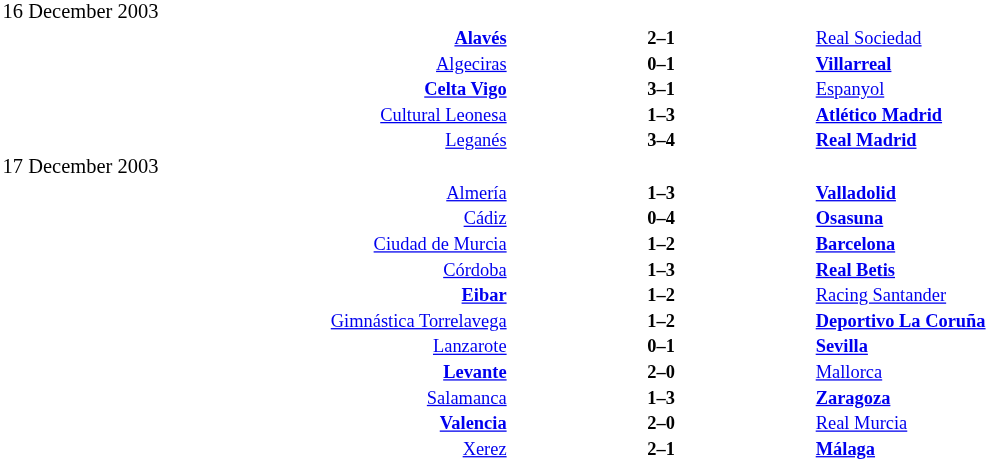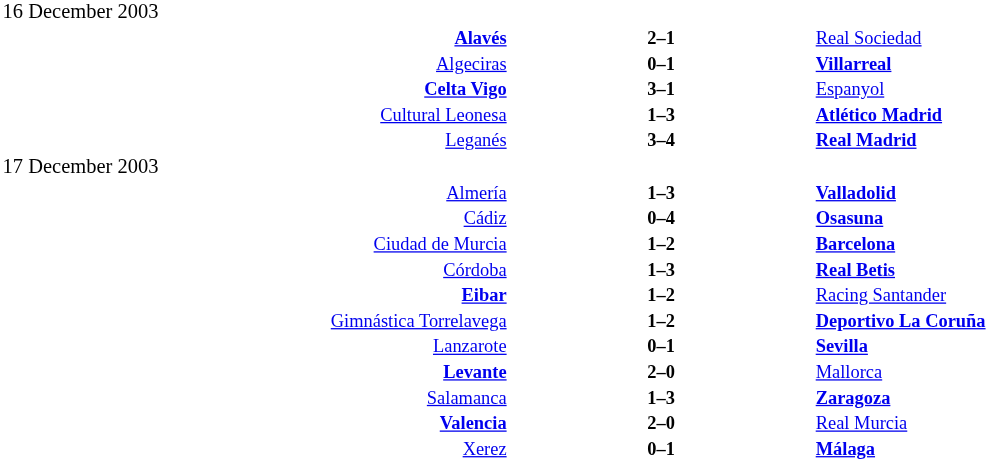 <table width=100% cellspacing=1>
 <tr>
 <th width=20%></th>
 <th width=12%></th>
 <th width=20%></th>
 <th></th>
 </tr>
 <tr>
 <td>16 December 2003</td>
 </tr>
 <tr style=font-size:90%>
 <td align=right><strong><a href='#'>Alavés</a></strong></td>
 <td align=center><strong>2–1</strong></td>
 <td><a href='#'>Real Sociedad</a></td>
 </tr>
 <tr style=font-size:90%>
 <td align=right><a href='#'>Algeciras</a></td>
 <td align=center><strong>0–1</strong></td>
 <td><strong><a href='#'>Villarreal</a></strong></td>
 </tr>
 <tr style=font-size:90%>
 <td align=right><strong><a href='#'>Celta Vigo</a></strong></td>
 <td align=center><strong>3–1</strong></td>
 <td><a href='#'>Espanyol</a></td>
 </tr>
 <tr style=font-size:90%>
 <td align=right><a href='#'>Cultural Leonesa</a></td>
 <td align=center><strong>1–3</strong></td>
 <td><strong><a href='#'>Atlético Madrid</a></strong></td>
 </tr>
 <tr style=font-size:90%>
 <td align=right><a href='#'>Leganés</a></td>
 <td align=center><strong>3–4 </strong></td>
 <td><strong><a href='#'>Real Madrid</a></strong></td>
 </tr>
 <tr>
 <td>17 December 2003</td>
 </tr>
 <tr style=font-size:90%>
 <td align=right><a href='#'>Almería</a></td>
 <td align=center><strong>1–3</strong></td>
 <td><strong><a href='#'>Valladolid</a></strong></td>
 </tr>
 <tr style=font-size:90%>
 <td align=right><a href='#'>Cádiz</a></td>
 <td align=center><strong>0–4</strong></td>
 <td><strong><a href='#'>Osasuna</a></strong></td>
 </tr>
 <tr style=font-size:90%>
 <td align=right><a href='#'>Ciudad de Murcia</a></td>
 <td align=center><strong>1–2</strong></td>
 <td><strong><a href='#'>Barcelona</a></strong></td>
 </tr>
 <tr style=font-size:90%>
 <td align=right><a href='#'>Córdoba</a></td>
 <td align=center><strong>1–3</strong></td>
 <td><strong><a href='#'>Real Betis</a></strong></td>
 </tr>
 <tr style=font-size:90%>
 <td align=right><strong><a href='#'>Eibar</a></strong></td>
 <td align=center><strong>1–2</strong></td>
 <td><a href='#'>Racing Santander</a></td>
 </tr>
 <tr style=font-size:90%>
 <td align=right><a href='#'>Gimnástica Torrelavega</a></td>
 <td align=center><strong>1–2</strong></td>
 <td><strong><a href='#'>Deportivo La Coruña</a></strong></td>
 </tr>
 <tr style=font-size:90%>
 <td align=right><a href='#'>Lanzarote</a></td>
 <td align=center><strong>0–1</strong></td>
 <td><strong><a href='#'>Sevilla</a></strong></td>
 </tr>
 <tr style=font-size:90%>
 <td align=right><strong><a href='#'>Levante</a></strong></td>
 <td align=center><strong>2–0</strong></td>
 <td><a href='#'>Mallorca</a></td>
 </tr>
 <tr style=font-size:90%>
 <td align=right><a href='#'>Salamanca</a></td>
 <td align=center><strong>1–3</strong></td>
 <td><strong><a href='#'>Zaragoza</a></strong></td>
 </tr>
 <tr style=font-size:90%>
 <td align=right><strong><a href='#'>Valencia</a></strong></td>
 <td align=center><strong>2–0</strong></td>
 <td><a href='#'>Real Murcia</a></td>
 </tr>
 <tr style=font-size:90%>
 <td align=right><a href='#'>Xerez</a></td>
-<td align=center><strong>2–1</strong></td>
+<td align=center><strong>0–1</strong></td>
 <td><strong><a href='#'>Málaga</a></strong></td>
 </tr>
 <tr>
 </tr>
 </table>
